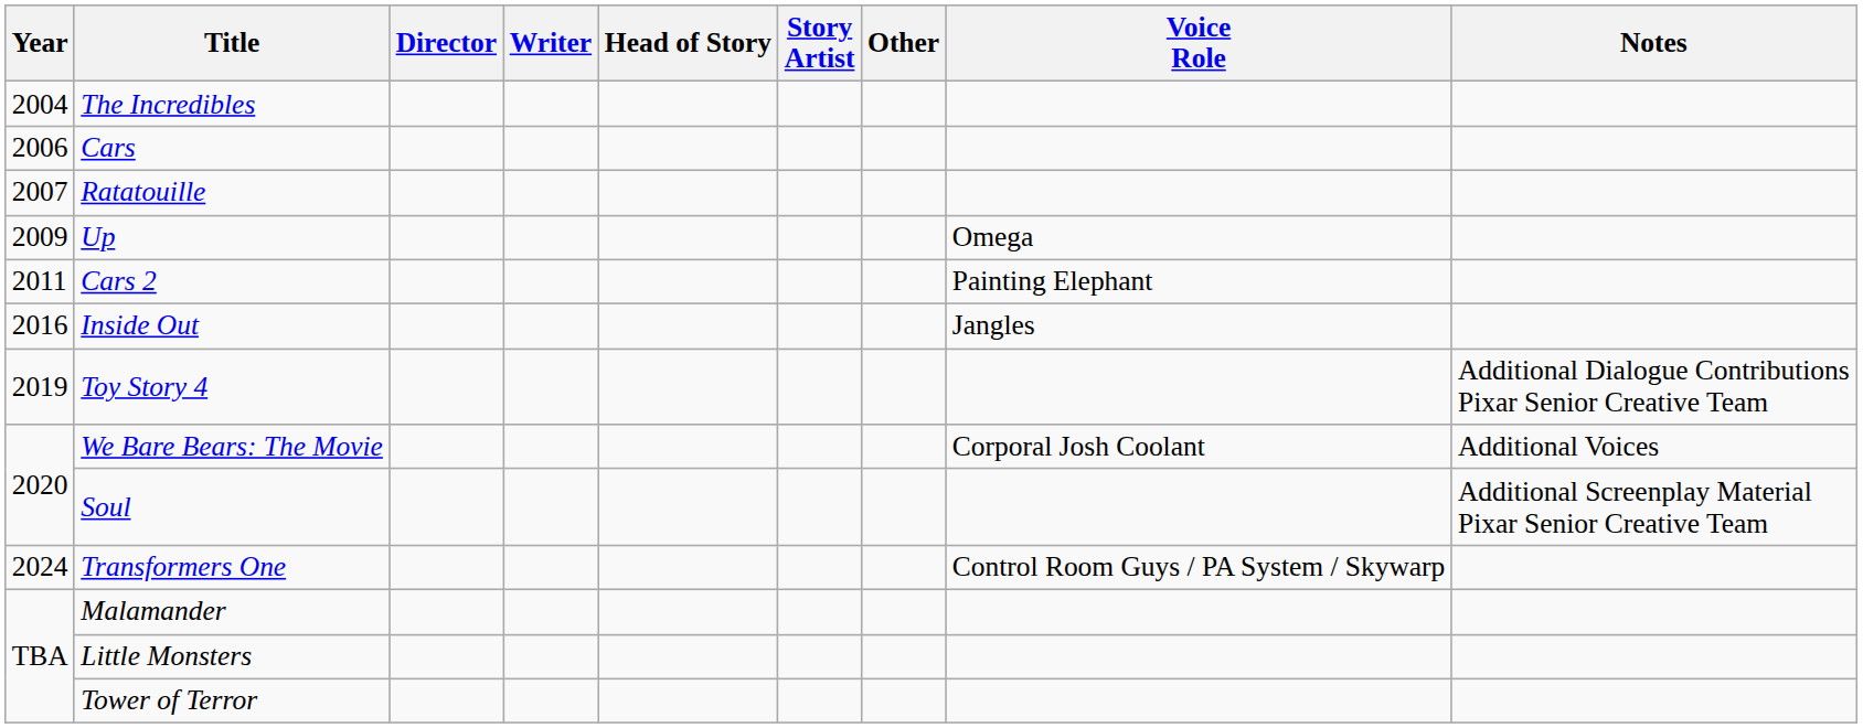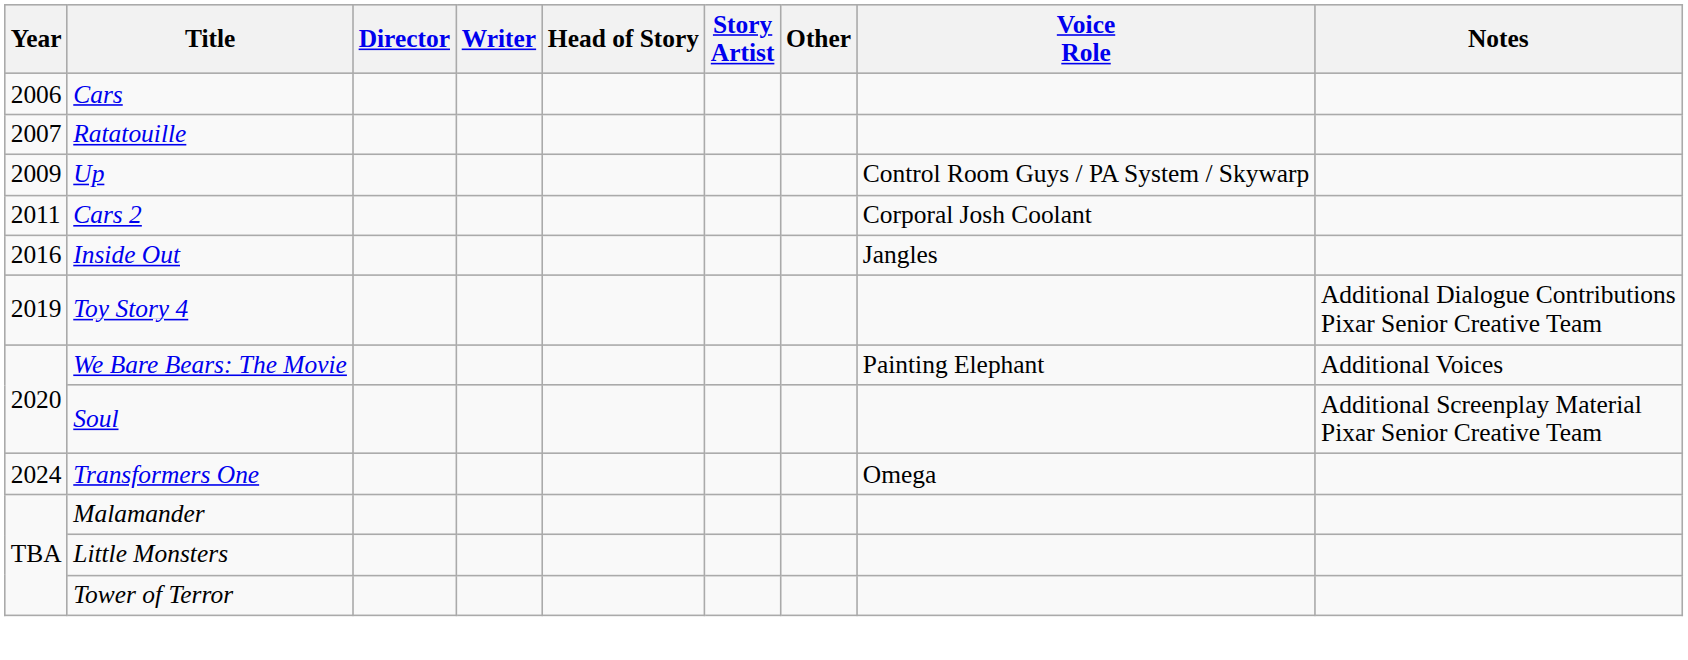 <table class="wikitable">
 <tr>
 <th>Year</th>
 <th>Title</th>
 <th><a href='#'>Director</a></th>
 <th><a href='#'>Writer</a></th>
 <th>Head of Story<br></th>
 <th><a href='#'>Story<br>Artist</a></th>
 <th>Other</th>
 <th><a href='#'>Voice<br>Role</a></th>
 <th>Notes</th>
-</tr>
-<tr>
-<td>2004</td>
-<td><em><a href='#'>The Incredibles</a></em></td>
-<td></td>
-<td></td>
-<td></td>
-<td></td>
-<td></td>
-<td></td>
-<td></td>
 </tr>
 <tr>
 <td>2006</td>
 <td><em><a href='#'>Cars</a></em></td>
 <td></td>
 <td></td>
 <td></td>
 <td></td>
 <td></td>
 <td></td>
 <td></td>
 </tr>
 <tr>
 <td>2007</td>
 <td><em><a href='#'>Ratatouille</a></em></td>
 <td></td>
 <td></td>
 <td></td>
 <td></td>
 <td></td>
 <td></td>
 <td></td>
 </tr>
 <tr>
 <td>2009</td>
 <td><em><a href='#'>Up</a></em></td>
 <td></td>
 <td></td>
 <td></td>
 <td></td>
 <td></td>
-<td>Omega</td>
+<td>Control Room Guys / PA System / Skywarp</td>
 <td></td>
 </tr>
 <tr>
 <td>2011</td>
 <td><em><a href='#'>Cars 2</a></em></td>
 <td></td>
 <td></td>
 <td></td>
 <td></td>
 <td></td>
-<td>Painting Elephant</td>
+<td>Corporal Josh Coolant</td>
 <td></td>
 </tr>
 <tr>
 <td>2016</td>
 <td><em><a href='#'>Inside Out</a></em></td>
 <td></td>
 <td></td>
 <td></td>
 <td></td>
 <td></td>
 <td>Jangles</td>
 <td></td>
 </tr>
 <tr>
 <td>2019</td>
 <td><em><a href='#'>Toy Story 4</a></em></td>
 <td></td>
 <td></td>
 <td></td>
 <td></td>
 <td></td>
 <td></td>
 <td>Additional Dialogue Contributions<br>Pixar Senior Creative Team</td>
 </tr>
 <tr>
 <td rowspan=2>2020</td>
 <td><em><a href='#'>We Bare Bears: The Movie</a></em></td>
 <td></td>
 <td></td>
 <td></td>
 <td></td>
 <td></td>
-<td>Corporal Josh Coolant</td>
+<td>Painting Elephant</td>
 <td>Additional Voices</td>
 </tr>
 <tr>
 <td><em><a href='#'>Soul</a></em></td>
 <td></td>
 <td></td>
 <td></td>
 <td></td>
 <td></td>
 <td></td>
 <td>Additional Screenplay Material<br>Pixar Senior Creative Team</td>
 </tr>
 <tr>
 <td>2024</td>
 <td><em><a href='#'>Transformers One</a></em></td>
 <td></td>
 <td></td>
 <td></td>
 <td></td>
 <td></td>
-<td>Control Room Guys / PA System / Skywarp</td>
+<td>Omega</td>
 <td></td>
 </tr>
 <tr>
 <td rowspan=3>TBA</td>
 <td><em>Malamander</em></td>
 <td></td>
 <td></td>
 <td></td>
 <td></td>
 <td></td>
 <td></td>
 <td></td>
 </tr>
 <tr>
 <td><em>Little Monsters</em></td>
 <td></td>
 <td></td>
 <td></td>
 <td></td>
 <td></td>
 <td></td>
 <td></td>
 </tr>
 <tr>
 <td><em>Tower of Terror</em></td>
 <td></td>
 <td></td>
 <td></td>
 <td></td>
 <td></td>
 <td></td>
 <td></td>
 </tr>
 </table>
